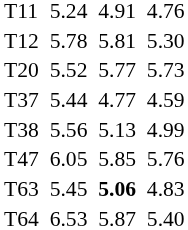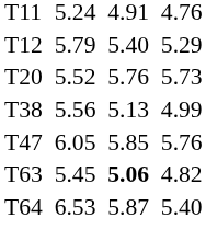 <table>
 <tr>
 <td>T11 <br></td>
 <td align=left></td>
 <td>5.24</td>
 <td align=left></td>
 <td>4.91</td>
 <td align=left></td>
 <td>4.76</td>
 </tr>
 <tr>
 <td>T12 <br></td>
 <td align=left></td>
-<td>5.78</td>
+<td>5.79</td>
 <td align=left></td>
-<td>5.81</td>
+<td>5.40</td>
 <td align=left></td>
-<td>5.30</td>
+<td>5.29</td>
 </tr>
 <tr>
 <td>T20 <br></td>
 <td align=left></td>
 <td>5.52</td>
 <td align=left></td>
-<td>5.77</td>
+<td>5.76</td>
 <td align=left></td>
 <td>5.73</td>
-</tr>
-<tr>
-<td>T37 <br></td>
-<td align=left></td>
-<td>5.44</td>
-<td align=left></td>
-<td>4.77</td>
-<td align=left></td>
-<td>4.59</td>
 </tr>
 <tr>
 <td>T38 <br></td>
 <td align=left></td>
 <td>5.56</td>
 <td align=left></td>
 <td>5.13</td>
 <td align=left></td>
 <td>4.99</td>
 </tr>
 <tr>
 <td>T47 <br></td>
 <td align=left></td>
 <td>6.05</td>
 <td align=left></td>
 <td>5.85</td>
 <td align=left></td>
 <td>5.76</td>
 </tr>
 <tr>
 <td>T63 <br></td>
 <td align=left></td>
 <td>5.45</td>
 <td align=left></td>
 <td><strong>5.06</strong></td>
 <td align=left></td>
-<td>4.83</td>
+<td>4.82</td>
 </tr>
 <tr>
 <td>T64 <br></td>
 <td align=left></td>
 <td>6.53</td>
 <td align=left></td>
 <td>5.87</td>
 <td align=left></td>
 <td>5.40</td>
 </tr>
 </table>
